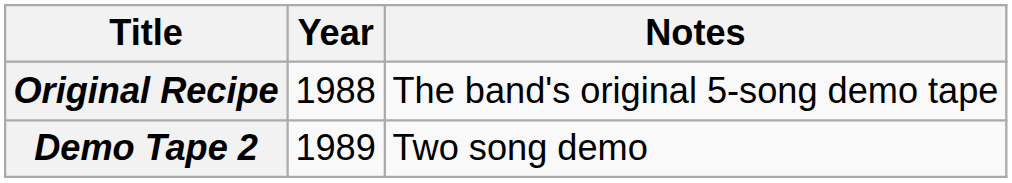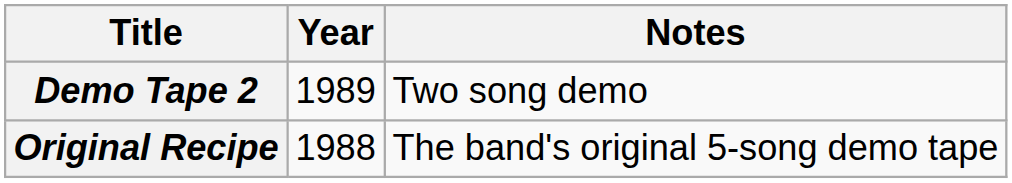 <table class="wikitable plainrowheaders">
 <tr>
 <th>Title</th>
 <th>Year</th>
 <th>Notes</th>
 </tr>
 <tr>
+<th scope="row"><em>Demo Tape 2</em></th>
+<td>1989</td>
+<td>Two song demo</td>
+</tr>
+<tr>
 <th scope="row"><em>Original Recipe</em></th>
 <td>1988</td>
 <td>The band's original 5-song demo tape</td>
 </tr>
-<tr>
-<th scope="row"><em>Demo Tape 2</em></th>
-<td>1989</td>
-<td>Two song demo</td>
-</tr>
 </table>
